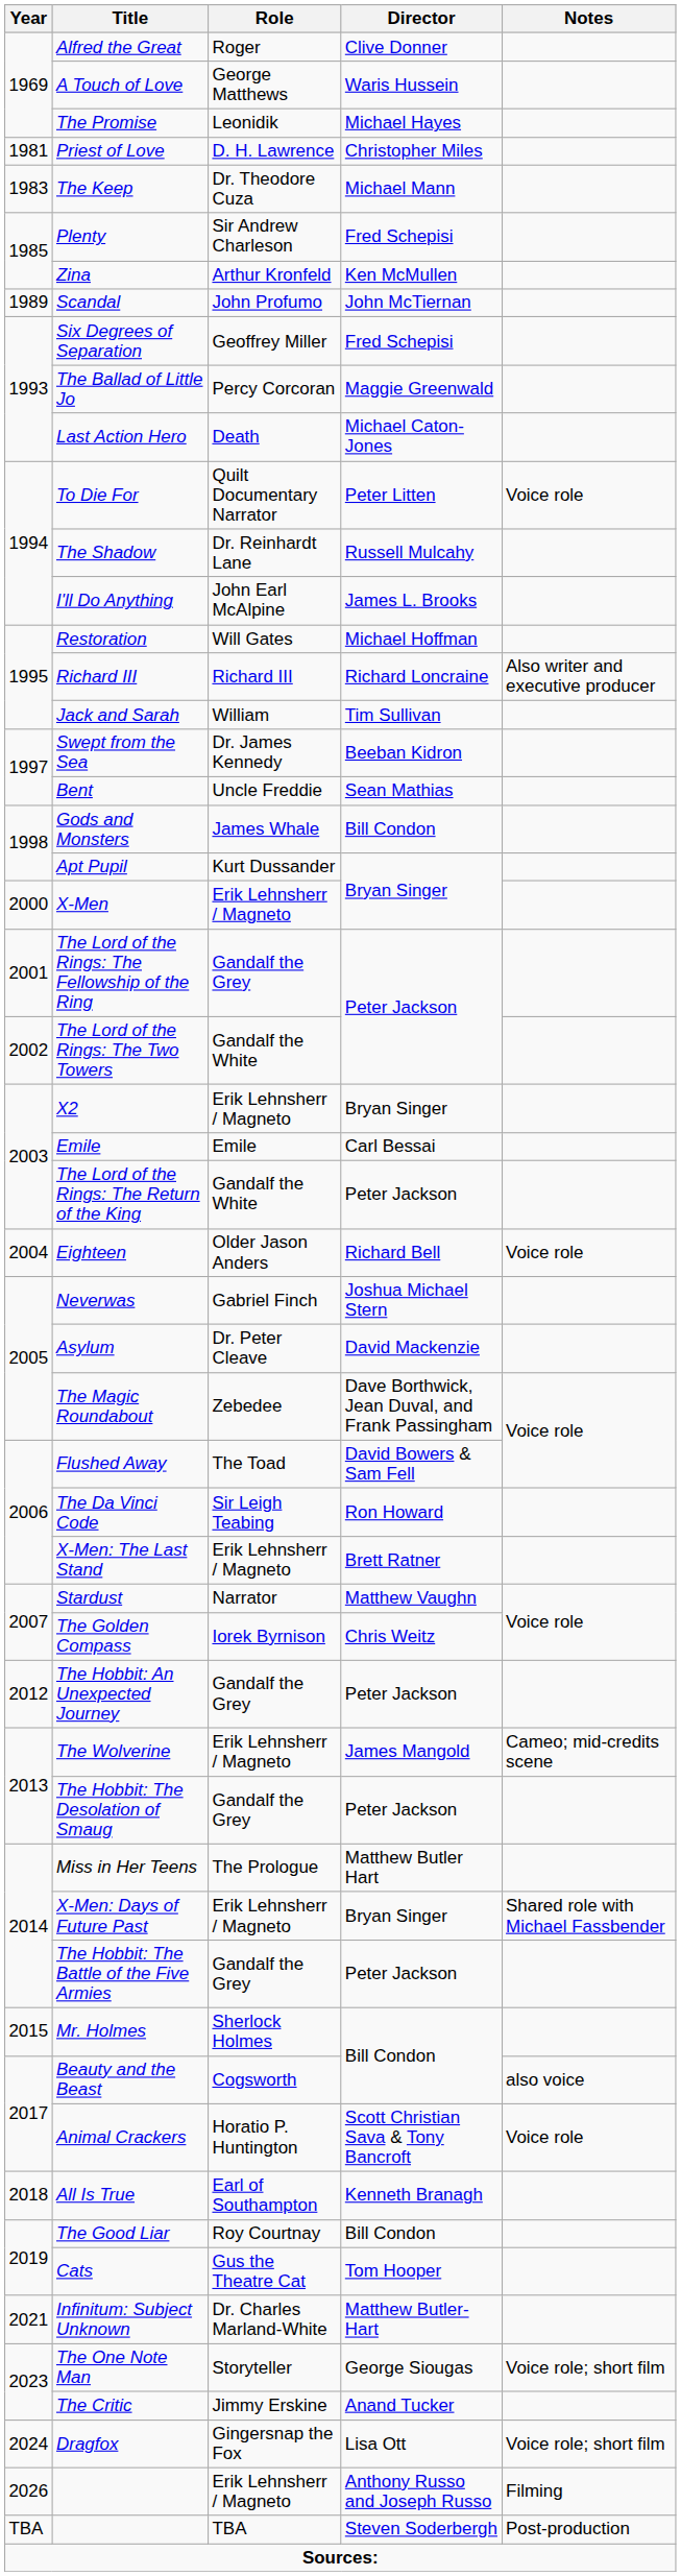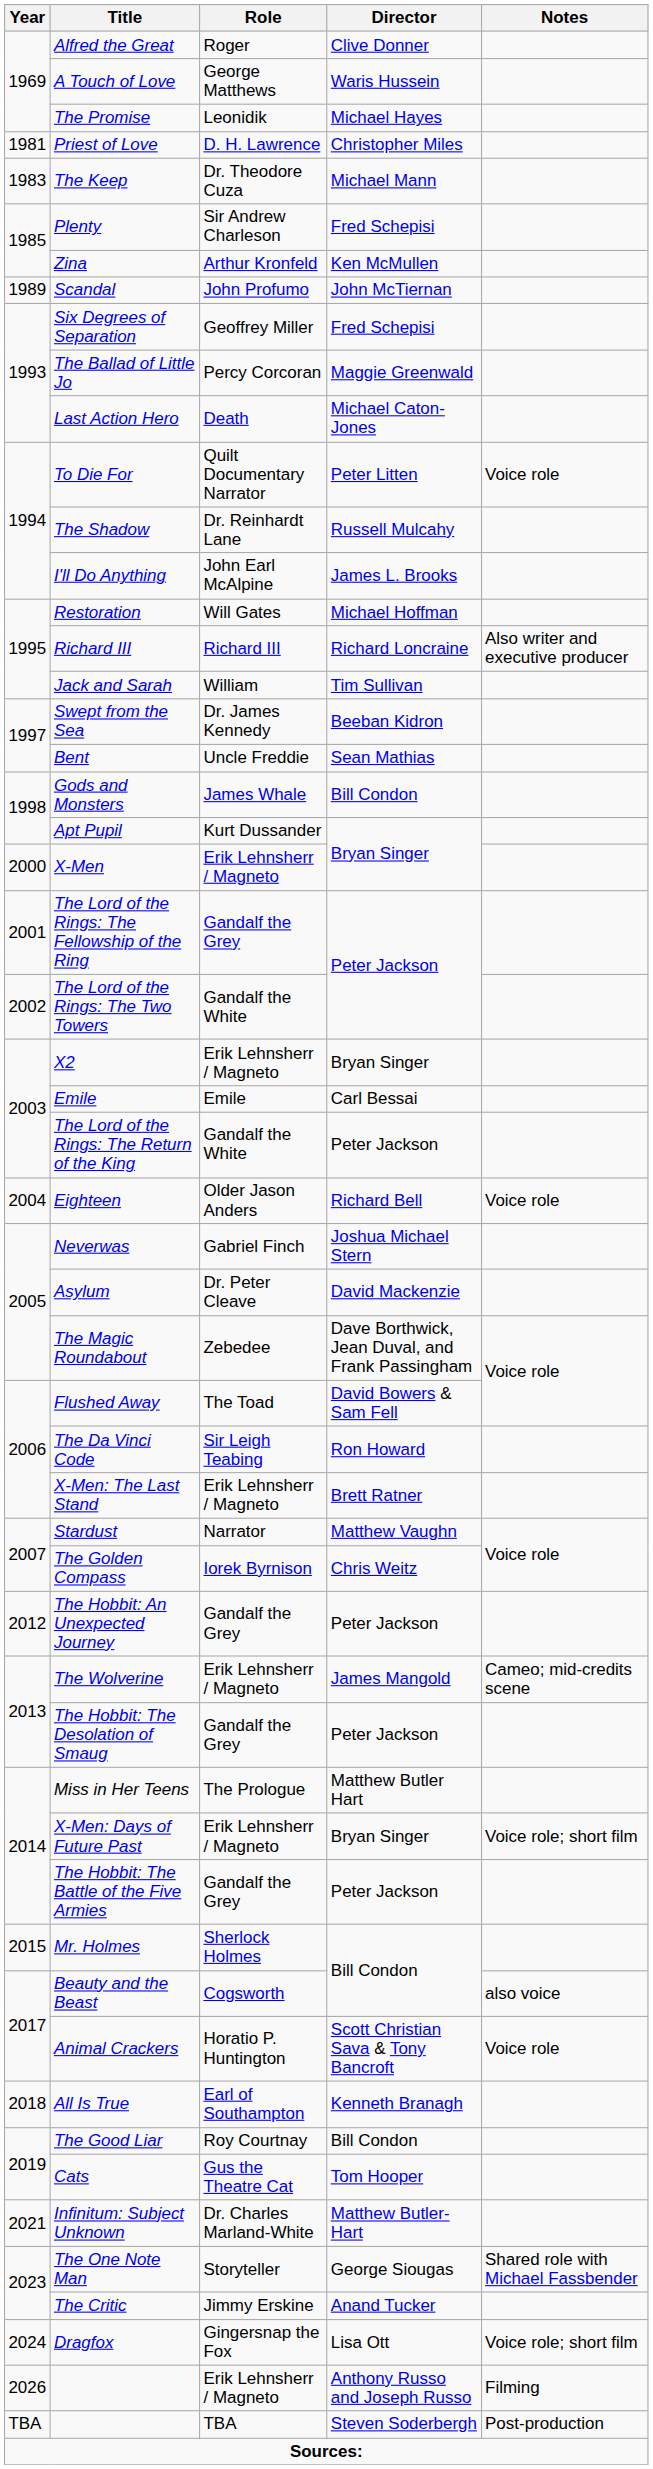 <table class="wikitable sortable plainrowheaders">
 <tr style="background:#ccc; text-align:center;">
 <th scope="col">Year</th>
 <th scope="col">Title</th>
 <th scope="col">Role</th>
 <th scope="col">Director</th>
 <th scope="col" width="150px">Notes</th>
 </tr>
 <tr>
 <td rowspan="3">1969</td>
 <td><em><a href='#'>Alfred the Great</a></em></td>
 <td>Roger</td>
 <td><a href='#'>Clive Donner</a></td>
 <td></td>
 </tr>
 <tr>
 <td><em><a href='#'>A Touch of Love</a></em></td>
 <td>George Matthews</td>
 <td><a href='#'>Waris Hussein</a></td>
 <td></td>
 </tr>
 <tr>
 <td><em><a href='#'>The Promise</a></em></td>
 <td>Leonidik</td>
 <td><a href='#'>Michael Hayes</a></td>
 <td></td>
 </tr>
 <tr>
 <td>1981</td>
 <td><em><a href='#'>Priest of Love</a></em></td>
 <td><a href='#'>D. H. Lawrence</a></td>
 <td><a href='#'>Christopher Miles</a></td>
 <td></td>
 </tr>
 <tr>
 <td>1983</td>
 <td><em><a href='#'>The Keep</a></em></td>
 <td>Dr. Theodore Cuza</td>
 <td><a href='#'>Michael Mann</a></td>
 <td></td>
 </tr>
 <tr>
 <td rowspan=2>1985</td>
 <td><em><a href='#'>Plenty</a></em></td>
 <td>Sir Andrew Charleson</td>
 <td><a href='#'>Fred Schepisi</a></td>
 <td></td>
 </tr>
 <tr>
 <td><em><a href='#'>Zina</a></em></td>
 <td><a href='#'>Arthur Kronfeld</a></td>
 <td><a href='#'>Ken McMullen</a></td>
 <td></td>
 </tr>
 <tr>
 <td>1989</td>
 <td><em><a href='#'>Scandal</a></em></td>
 <td><a href='#'>John Profumo</a></td>
 <td><a href='#'>John McTiernan</a></td>
 <td></td>
 </tr>
 <tr>
 <td rowspan="3">1993</td>
 <td><em><a href='#'>Six Degrees of Separation</a></em></td>
 <td>Geoffrey Miller</td>
 <td><a href='#'>Fred Schepisi</a></td>
 <td></td>
 </tr>
 <tr>
 <td><em><a href='#'>The Ballad of Little Jo</a></em></td>
 <td>Percy Corcoran</td>
 <td><a href='#'>Maggie Greenwald</a></td>
 <td></td>
 </tr>
 <tr>
 <td><em><a href='#'>Last Action Hero</a></em></td>
 <td><a href='#'>Death</a></td>
 <td><a href='#'>Michael Caton-Jones</a></td>
 <td></td>
 </tr>
 <tr>
 <td rowspan=3>1994</td>
 <td><em><a href='#'>To Die For</a></em></td>
 <td>Quilt Documentary Narrator</td>
 <td><a href='#'>Peter Litten</a></td>
 <td>Voice role</td>
 </tr>
 <tr>
 <td><em><a href='#'>The Shadow</a></em></td>
 <td>Dr. Reinhardt Lane</td>
 <td><a href='#'>Russell Mulcahy</a></td>
 <td></td>
 </tr>
 <tr>
 <td><em><a href='#'>I'll Do Anything</a></em></td>
 <td>John Earl McAlpine</td>
 <td><a href='#'>James L. Brooks</a></td>
 <td></td>
 </tr>
 <tr>
 <td rowspan=3>1995</td>
 <td><em><a href='#'>Restoration</a></em></td>
 <td>Will Gates</td>
 <td><a href='#'>Michael Hoffman</a></td>
 <td></td>
 </tr>
 <tr>
 <td><em><a href='#'>Richard III</a></em></td>
 <td><a href='#'>Richard III</a></td>
 <td><a href='#'>Richard Loncraine</a></td>
 <td>Also writer and executive producer</td>
 </tr>
 <tr>
 <td><em><a href='#'>Jack and Sarah</a></em></td>
 <td>William</td>
 <td><a href='#'>Tim Sullivan</a></td>
 <td></td>
 </tr>
 <tr>
 <td rowspan=2>1997</td>
 <td><em><a href='#'>Swept from the Sea</a></em></td>
 <td>Dr. James Kennedy</td>
 <td><a href='#'>Beeban Kidron</a></td>
 <td></td>
 </tr>
 <tr>
 <td><em><a href='#'>Bent</a></em></td>
 <td>Uncle Freddie</td>
 <td><a href='#'>Sean Mathias</a></td>
 <td></td>
 </tr>
 <tr>
 <td rowspan=2>1998</td>
 <td><em><a href='#'>Gods and Monsters</a></em></td>
 <td><a href='#'>James Whale</a></td>
 <td><a href='#'>Bill Condon</a></td>
 <td></td>
 </tr>
 <tr>
 <td><em><a href='#'>Apt Pupil</a></em></td>
 <td>Kurt Dussander</td>
 <td rowspan=2><a href='#'>Bryan Singer</a></td>
 <td></td>
 </tr>
 <tr>
 <td>2000</td>
 <td><em><a href='#'>X-Men</a></em></td>
 <td><a href='#'>Erik Lehnsherr / Magneto</a></td>
 <td></td>
 </tr>
 <tr>
 <td>2001</td>
 <td><em><a href='#'>The Lord of the Rings: The Fellowship of the Ring</a></em></td>
 <td><a href='#'>Gandalf the Grey</a></td>
 <td rowspan=2><a href='#'>Peter Jackson</a></td>
 <td></td>
 </tr>
 <tr>
 <td>2002</td>
 <td><em><a href='#'>The Lord of the Rings: The Two Towers</a></em></td>
 <td>Gandalf the White</td>
 <td></td>
 </tr>
 <tr>
 <td rowspan=3>2003</td>
 <td><em><a href='#'>X2</a></em></td>
 <td>Erik Lehnsherr / Magneto</td>
 <td>Bryan Singer</td>
 <td></td>
 </tr>
 <tr>
 <td><em><a href='#'>Emile</a></em></td>
 <td>Emile</td>
 <td>Carl Bessai</td>
 <td></td>
 </tr>
 <tr>
 <td><em><a href='#'>The Lord of the Rings: The Return of the King</a></em></td>
 <td>Gandalf the White</td>
 <td>Peter Jackson</td>
 <td></td>
 </tr>
 <tr>
 <td>2004</td>
 <td><em><a href='#'>Eighteen</a></em></td>
 <td>Older Jason Anders</td>
 <td><a href='#'>Richard Bell</a></td>
 <td>Voice role</td>
 </tr>
 <tr>
 <td rowspan=3>2005</td>
 <td><em><a href='#'>Neverwas</a></em></td>
 <td>Gabriel Finch</td>
 <td><a href='#'>Joshua Michael Stern</a></td>
 <td></td>
 </tr>
 <tr>
 <td><em><a href='#'>Asylum</a></em></td>
 <td>Dr. Peter Cleave</td>
 <td><a href='#'>David Mackenzie</a></td>
 <td></td>
 </tr>
 <tr>
 <td><em><a href='#'>The Magic Roundabout</a></em></td>
 <td>Zebedee</td>
 <td>Dave Borthwick, Jean Duval, and Frank Passingham</td>
 <td rowspan=2>Voice role</td>
 </tr>
 <tr>
 <td rowspan=3>2006</td>
 <td><em><a href='#'>Flushed Away</a></em></td>
 <td>The Toad</td>
 <td><a href='#'>David Bowers</a> & <a href='#'>Sam Fell</a></td>
 </tr>
 <tr>
 <td><em><a href='#'>The Da Vinci Code</a></em></td>
 <td><a href='#'>Sir Leigh Teabing</a></td>
 <td><a href='#'>Ron Howard</a></td>
 <td></td>
 </tr>
 <tr>
 <td><em><a href='#'>X-Men: The Last Stand</a></em></td>
 <td>Erik Lehnsherr / Magneto</td>
 <td><a href='#'>Brett Ratner</a></td>
 <td></td>
 </tr>
 <tr>
 <td rowspan=2>2007</td>
 <td><em><a href='#'>Stardust</a></em></td>
 <td>Narrator</td>
 <td><a href='#'>Matthew Vaughn</a></td>
 <td rowspan=2>Voice role</td>
 </tr>
 <tr>
 <td><em><a href='#'>The Golden Compass</a></em></td>
 <td><a href='#'>Iorek Byrnison</a></td>
 <td><a href='#'>Chris Weitz</a></td>
 </tr>
 <tr>
 <td>2012</td>
 <td><em><a href='#'>The Hobbit: An Unexpected Journey</a></em></td>
 <td>Gandalf the Grey</td>
 <td>Peter Jackson</td>
 <td></td>
 </tr>
 <tr>
 <td rowspan="2">2013</td>
 <td><a href='#'><em>The Wolverine</em></a></td>
 <td>Erik Lehnsherr / Magneto</td>
 <td><a href='#'>James Mangold</a></td>
 <td>Cameo; mid-credits scene</td>
 </tr>
 <tr>
 <td><em><a href='#'>The Hobbit: The Desolation of Smaug</a></em></td>
 <td>Gandalf the Grey</td>
 <td>Peter Jackson</td>
 <td></td>
 </tr>
 <tr>
 <td rowspan=3>2014</td>
 <td><em>Miss in Her Teens</em></td>
 <td>The Prologue</td>
 <td>Matthew Butler Hart</td>
 <td></td>
 </tr>
 <tr>
 <td><em><a href='#'>X-Men: Days of Future Past</a></em></td>
 <td>Erik Lehnsherr / Magneto</td>
 <td>Bryan Singer</td>
-<td>Shared role with <a href='#'>Michael Fassbender</a></td>
+<td>Voice role; short film</td>
 </tr>
 <tr>
 <td><em><a href='#'>The Hobbit: The Battle of the Five Armies</a></em></td>
 <td>Gandalf the Grey</td>
 <td>Peter Jackson</td>
 <td></td>
 </tr>
 <tr>
 <td>2015</td>
 <td><em><a href='#'>Mr. Holmes</a></em></td>
 <td><a href='#'>Sherlock Holmes</a></td>
 <td rowspan="2">Bill Condon</td>
 <td></td>
 </tr>
 <tr>
 <td rowspan="2">2017</td>
 <td><em><a href='#'>Beauty and the Beast</a></em></td>
 <td><a href='#'>Cogsworth</a></td>
 <td>also voice</td>
 </tr>
 <tr>
 <td><em><a href='#'>Animal Crackers</a></em></td>
 <td>Horatio P. Huntington</td>
 <td><a href='#'>Scott Christian Sava</a> & <a href='#'>Tony Bancroft</a></td>
 <td>Voice role</td>
 </tr>
 <tr>
 <td>2018</td>
 <td><em><a href='#'>All Is True</a></em></td>
 <td><a href='#'>Earl of Southampton</a></td>
 <td><a href='#'>Kenneth Branagh</a></td>
 <td></td>
 </tr>
 <tr>
 <td rowspan="2">2019</td>
 <td><em><a href='#'>The Good Liar</a></em></td>
 <td>Roy Courtnay</td>
 <td>Bill Condon</td>
 <td></td>
 </tr>
 <tr>
 <td><em><a href='#'>Cats</a></em></td>
 <td><a href='#'>Gus the Theatre Cat</a></td>
 <td><a href='#'>Tom Hooper</a></td>
 <td></td>
 </tr>
 <tr>
 <td>2021</td>
 <td><em><a href='#'>Infinitum: Subject Unknown</a></em></td>
 <td>Dr. Charles Marland-White</td>
 <td><a href='#'>Matthew Butler-Hart</a></td>
 <td></td>
 </tr>
 <tr>
 <td rowspan="2">2023</td>
 <td><em><a href='#'>The One Note Man</a></em></td>
 <td>Storyteller</td>
 <td>George Siougas</td>
-<td>Voice role; short film</td>
+<td>Shared role with <a href='#'>Michael Fassbender</a></td>
 </tr>
 <tr>
 <td><em><a href='#'>The Critic</a></em></td>
 <td>Jimmy Erskine</td>
 <td><a href='#'>Anand Tucker</a></td>
 <td></td>
 </tr>
 <tr>
 <td>2024</td>
 <td><em><a href='#'>Dragfox</a></em></td>
 <td>Gingersnap the Fox</td>
 <td>Lisa Ott</td>
 <td>Voice role; short film</td>
 </tr>
 <tr>
 <td>2026</td>
 <td></td>
 <td>Erik Lehnsherr / Magneto</td>
 <td><a href='#'>Anthony Russo and Joseph Russo</a></td>
 <td>Filming</td>
 </tr>
 <tr>
 <td>TBA</td>
 <td></td>
 <td>TBA</td>
 <td><a href='#'>Steven Soderbergh</a></td>
 <td>Post-production</td>
 </tr>
 <tr>
 <td colspan="5" style="text-align: center;"><strong>Sources:</strong></td>
 </tr>
 </table>
